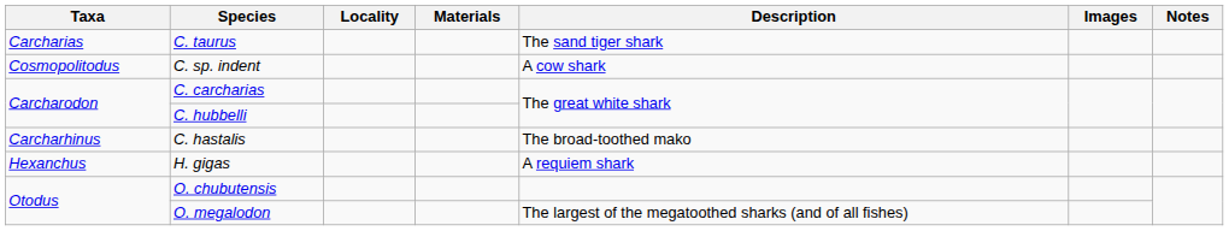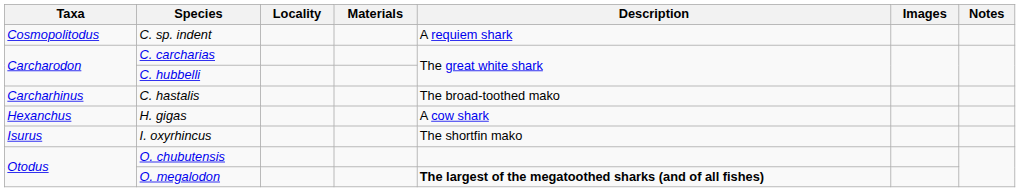 <table class="wikitable"  style="margin:auto; width:100%;">
 <tr>
 <th>Taxa</th>
 <th>Species</th>
 <th>Locality</th>
 <th>Materials</th>
 <th>Description</th>
 <th>Images</th>
 <th class=unsortable>Notes</th>
 </tr>
 <tr>
-<td><em><a href='#'>Carcharias</a></em></td>
-<td><em><a href='#'>C. taurus</a></em></td>
-<td></td>
-<td></td>
-<td>The <a href='#'>sand tiger shark</a></td>
-<td></td>
-<td></td>
-</tr>
-<tr>
 <td><em><a href='#'>Cosmopolitodus</a></em></td>
 <td><em>C. sp. indent</em></td>
 <td></td>
 <td></td>
-<td>A <a href='#'>cow shark</a></td>
+<td>A <a href='#'>requiem shark</a></td>
 <td></td>
 <td></td>
 </tr>
 <tr>
 <td rowspan = "2"><em><a href='#'>Carcharodon</a></em></td>
 <td><em><a href='#'>C. carcharias</a></em></td>
 <td></td>
 <td></td>
 <td rowspan = "2">The <a href='#'>great white shark</a></td>
 <td rowspan = "2"></td>
 <td rowspan = "2"></td>
 </tr>
 <tr>
 <td><em><a href='#'>C. hubbelli</a></em></td>
 <td></td>
 <td></td>
 </tr>
 <tr>
 <td><em><a href='#'>Carcharhinus</a></em></td>
 <td><em>C. hastalis</em></td>
 <td></td>
 <td></td>
 <td>The broad-toothed mako</td>
 <td></td>
 <td></td>
 </tr>
 <tr>
 <td><em><a href='#'>Hexanchus</a></em></td>
 <td><em>H. gigas</em></td>
 <td></td>
 <td></td>
-<td>A <a href='#'>requiem shark</a></td>
+<td>A <a href='#'>cow shark</a></td>
+<td></td>
+<td></td>
+</tr>
+<tr>
+<td><em><a href='#'>Isurus</a></em></td>
+<td><em>I. oxyrhincus</em></td>
+<td></td>
+<td></td>
+<td>The shortfin mako</td>
 <td></td>
 <td></td>
 </tr>
 <tr>
 <td rowspan = "2"><em><a href='#'>Otodus</a></em></td>
 <td><em><a href='#'>O. chubutensis</a></em></td>
 <td></td>
 <td></td>
 <td></td>
 <td></td>
 <td rowspan = "2"></td>
 </tr>
 <tr>
 <td><em><a href='#'>O. megalodon</a></em></td>
 <td></td>
 <td></td>
-<td>The largest of the megatoothed sharks (and of all fishes)</td>
+<td><strong>The largest of the megatoothed sharks (and of all fishes)</strong></td>
 <td></td>
 </tr>
 </table>
